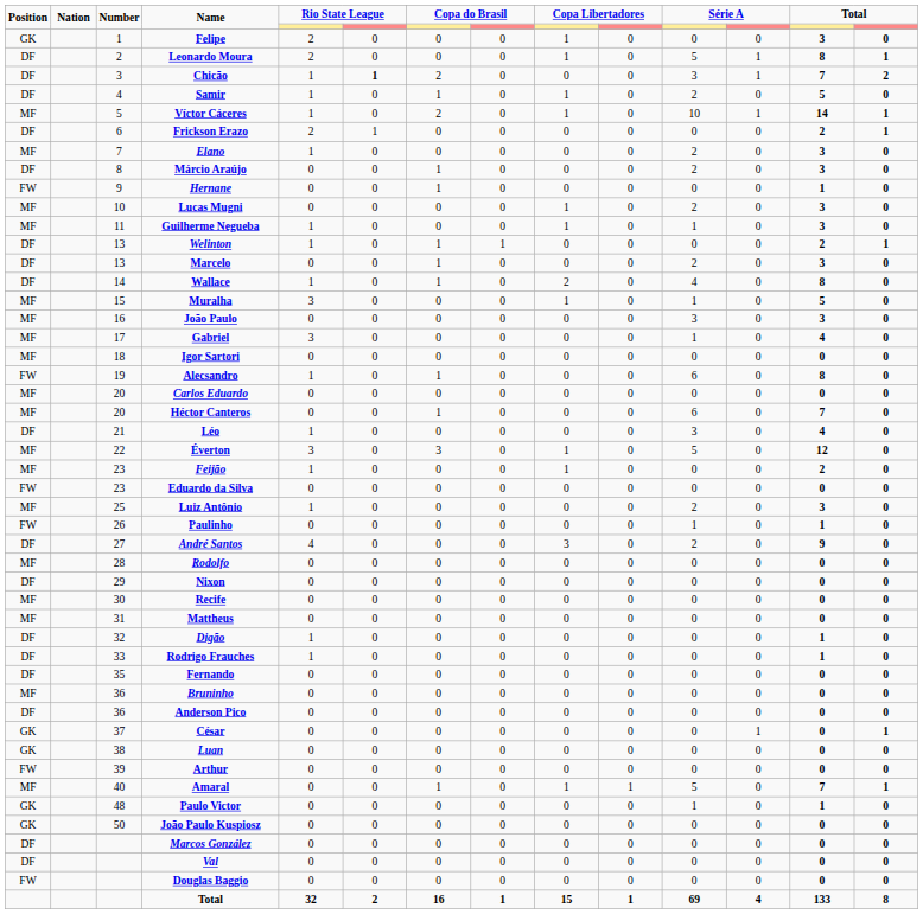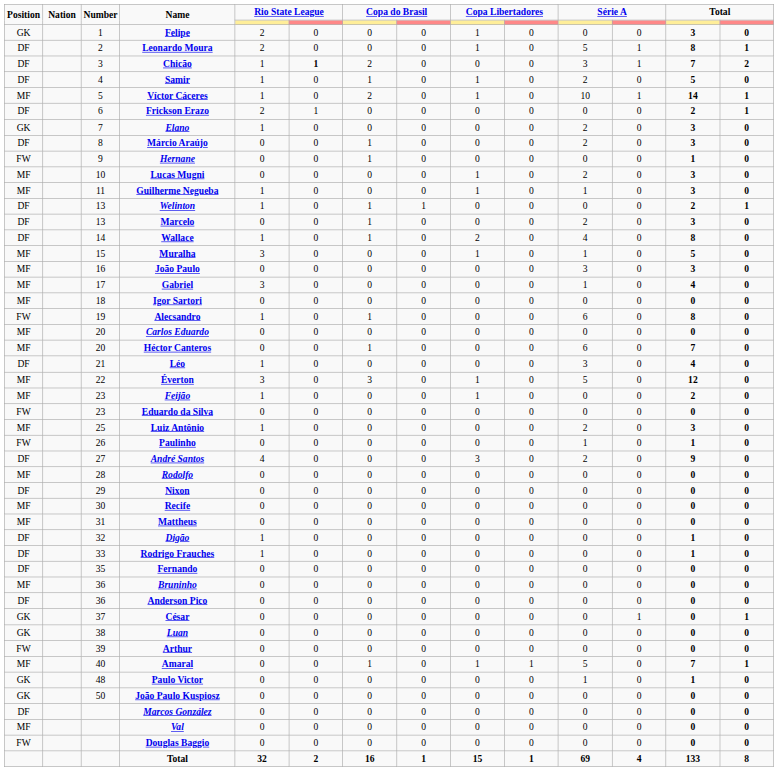 <table class="wikitable" style="font-size: 95%; text-align: center;">
 <tr>
 <td rowspan="2"  style="width:5%; text-align:center;"><strong>Position</strong></td>
 <td rowspan="2"  style="width:5%; text-align:center;"><strong>Nation</strong></td>
 <td rowspan="2"  style="width:5%; text-align:center;"><strong>Number</strong></td>
 <td rowspan="2"  style="width:15%; text-align:center;"><strong>Name</strong></td>
 <td colspan="2" style="text-align:center;"><strong><a href='#'>Rio State League</a></strong></td>
 <td colspan="2" style="text-align:center;"><strong><a href='#'>Copa do Brasil</a></strong></td>
 <td colspan="2" style="text-align:center;"><strong><a href='#'>Copa Libertadores</a></strong></td>
 <td colspan="2" style="text-align:center;"><strong><a href='#'>Série A</a></strong></td>
 <td colspan="2" style="text-align:center;"><strong>Total</strong></td>
 </tr>
 <tr>
 <th style="width:60px; background:#fe9;"></th>
 <th style="width:60px; background:#ff8888;"></th>
 <th style="width:60px; background:#fe9;"></th>
 <th style="width:60px; background:#ff8888;"></th>
 <th style="width:60px; background:#fe9;"></th>
 <th style="width:60px; background:#ff8888;"></th>
 <th style="width:60px; background:#fe9;"></th>
 <th style="width:60px; background:#ff8888;"></th>
 <th style="width:60px; background:#fe9;"></th>
 <th style="width:60px; background:#ff8888;"></th>
 </tr>
 <tr>
 <td>GK</td>
 <td></td>
 <td>1</td>
 <td><strong><a href='#'>Felipe</a></strong></td>
 <td>2</td>
 <td>0</td>
 <td>0</td>
 <td>0</td>
 <td>1</td>
 <td>0</td>
 <td>0</td>
 <td>0</td>
 <td><strong>3</strong></td>
 <td><strong>0</strong></td>
 </tr>
 <tr>
 <td>DF</td>
 <td></td>
 <td>2</td>
 <td><strong><a href='#'>Leonardo Moura</a></strong></td>
 <td>2</td>
 <td>0</td>
 <td>0</td>
 <td>0</td>
 <td>1</td>
 <td>0</td>
 <td>5</td>
 <td>1</td>
 <td><strong>8</strong></td>
 <td><strong>1</strong></td>
 </tr>
 <tr>
 <td>DF</td>
 <td></td>
 <td>3</td>
 <td><strong><a href='#'>Chicão</a></strong></td>
 <td>1</td>
 <td><strong>1</strong></td>
 <td>2</td>
 <td>0</td>
 <td>0</td>
 <td>0</td>
 <td>3</td>
 <td>1</td>
 <td><strong>7</strong></td>
 <td><strong>2</strong></td>
 </tr>
 <tr>
 <td>DF</td>
 <td></td>
 <td>4</td>
 <td><strong><a href='#'>Samir</a></strong></td>
 <td>1</td>
 <td>0</td>
 <td>1</td>
 <td>0</td>
 <td>1</td>
 <td>0</td>
 <td>2</td>
 <td>0</td>
 <td><strong>5</strong></td>
 <td><strong>0</strong></td>
 </tr>
 <tr>
 <td>MF</td>
 <td></td>
 <td>5</td>
 <td><strong><a href='#'>Víctor Cáceres</a></strong></td>
 <td>1</td>
 <td>0</td>
 <td>2</td>
 <td>0</td>
 <td>1</td>
 <td>0</td>
 <td>10</td>
 <td>1</td>
 <td><strong>14</strong></td>
 <td><strong>1</strong></td>
 </tr>
 <tr>
 <td>DF</td>
 <td></td>
 <td>6</td>
 <td><strong><a href='#'>Frickson Erazo</a></strong></td>
 <td>2</td>
 <td>1</td>
 <td>0</td>
 <td>0</td>
 <td>0</td>
 <td>0</td>
 <td>0</td>
 <td>0</td>
 <td><strong>2</strong></td>
 <td><strong>1</strong></td>
 </tr>
 <tr>
-<td>MF</td>
+<td>GK</td>
 <td></td>
 <td>7</td>
 <td><strong><em><a href='#'>Elano</a></em></strong></td>
 <td>1</td>
 <td>0</td>
 <td>0</td>
 <td>0</td>
 <td>0</td>
 <td>0</td>
 <td>2</td>
 <td>0</td>
 <td><strong>3</strong></td>
 <td><strong>0</strong></td>
 </tr>
 <tr>
 <td>DF</td>
 <td></td>
 <td>8</td>
 <td><strong><a href='#'>Márcio Araújo</a></strong></td>
 <td>0</td>
 <td>0</td>
 <td>1</td>
 <td>0</td>
 <td>0</td>
 <td>0</td>
 <td>2</td>
 <td>0</td>
 <td><strong>3</strong></td>
 <td><strong>0</strong></td>
 </tr>
 <tr>
 <td>FW</td>
 <td></td>
 <td>9</td>
 <td><strong><em><a href='#'>Hernane</a></em></strong></td>
 <td>0</td>
 <td>0</td>
 <td>1</td>
 <td>0</td>
 <td>0</td>
 <td>0</td>
 <td>0</td>
 <td>0</td>
 <td><strong>1</strong></td>
 <td><strong>0</strong></td>
 </tr>
 <tr>
 <td>MF</td>
 <td></td>
 <td>10</td>
 <td><strong><a href='#'>Lucas Mugni</a></strong></td>
 <td>0</td>
 <td>0</td>
 <td>0</td>
 <td>0</td>
 <td>1</td>
 <td>0</td>
 <td>2</td>
 <td>0</td>
 <td><strong>3</strong></td>
 <td><strong>0</strong></td>
 </tr>
 <tr>
 <td>MF</td>
 <td></td>
 <td>11</td>
 <td><strong><a href='#'>Guilherme Negueba</a></strong></td>
 <td>1</td>
 <td>0</td>
 <td>0</td>
 <td>0</td>
 <td>1</td>
 <td>0</td>
 <td>1</td>
 <td>0</td>
 <td><strong>3</strong></td>
 <td><strong>0</strong></td>
 </tr>
 <tr>
 <td>DF</td>
 <td></td>
 <td>13</td>
 <td><strong><em><a href='#'>Welinton</a></em></strong></td>
 <td>1</td>
 <td>0</td>
 <td>1</td>
 <td>1</td>
 <td>0</td>
 <td>0</td>
 <td>0</td>
 <td>0</td>
 <td><strong>2</strong></td>
 <td><strong>1</strong></td>
 </tr>
 <tr>
 <td>DF</td>
 <td></td>
 <td>13</td>
 <td><strong><a href='#'>Marcelo</a></strong></td>
 <td>0</td>
 <td>0</td>
 <td>1</td>
 <td>0</td>
 <td>0</td>
 <td>0</td>
 <td>2</td>
 <td>0</td>
 <td><strong>3</strong></td>
 <td><strong>0</strong></td>
 </tr>
 <tr>
 <td>DF</td>
 <td></td>
 <td>14</td>
 <td><strong><a href='#'>Wallace</a></strong></td>
 <td>1</td>
 <td>0</td>
 <td>1</td>
 <td>0</td>
 <td>2</td>
 <td>0</td>
 <td>4</td>
 <td>0</td>
 <td><strong>8</strong></td>
 <td><strong>0</strong></td>
 </tr>
 <tr>
 <td>MF</td>
 <td></td>
 <td>15</td>
 <td><strong><a href='#'>Muralha</a></strong></td>
 <td>3</td>
 <td>0</td>
 <td>0</td>
 <td>0</td>
 <td>1</td>
 <td>0</td>
 <td>1</td>
 <td>0</td>
 <td><strong>5</strong></td>
 <td><strong>0</strong></td>
 </tr>
 <tr>
 <td>MF</td>
 <td></td>
 <td>16</td>
 <td><strong><a href='#'>João Paulo</a></strong></td>
 <td>0</td>
 <td>0</td>
 <td>0</td>
 <td>0</td>
 <td>0</td>
 <td>0</td>
 <td>3</td>
 <td>0</td>
 <td><strong>3</strong></td>
 <td><strong>0</strong></td>
 </tr>
 <tr>
 <td>MF</td>
 <td></td>
 <td>17</td>
 <td><strong><a href='#'>Gabriel</a></strong></td>
 <td>3</td>
 <td>0</td>
 <td>0</td>
 <td>0</td>
 <td>0</td>
 <td>0</td>
 <td>1</td>
 <td>0</td>
 <td><strong>4</strong></td>
 <td><strong>0</strong></td>
 </tr>
 <tr>
 <td>MF</td>
 <td></td>
 <td>18</td>
 <td><strong><a href='#'>Igor Sartori</a></strong></td>
 <td>0</td>
 <td>0</td>
 <td>0</td>
 <td>0</td>
 <td>0</td>
 <td>0</td>
 <td>0</td>
 <td>0</td>
 <td><strong>0</strong></td>
 <td><strong>0</strong></td>
 </tr>
 <tr>
 <td>FW</td>
 <td></td>
 <td>19</td>
 <td><strong><a href='#'>Alecsandro</a></strong></td>
 <td>1</td>
 <td>0</td>
 <td>1</td>
 <td>0</td>
 <td>0</td>
 <td>0</td>
 <td>6</td>
 <td>0</td>
 <td><strong>8</strong></td>
 <td><strong>0</strong></td>
 </tr>
 <tr>
 <td>MF</td>
 <td></td>
 <td>20</td>
 <td><strong><em><a href='#'>Carlos Eduardo</a></em></strong></td>
 <td>0</td>
 <td>0</td>
 <td>0</td>
 <td>0</td>
 <td>0</td>
 <td>0</td>
 <td>0</td>
 <td>0</td>
 <td><strong>0</strong></td>
 <td><strong>0</strong></td>
 </tr>
 <tr>
 <td>MF</td>
 <td></td>
 <td>20</td>
 <td><strong><a href='#'>Héctor Canteros</a></strong></td>
 <td>0</td>
 <td>0</td>
 <td>1</td>
 <td>0</td>
 <td>0</td>
 <td>0</td>
 <td>6</td>
 <td>0</td>
 <td><strong>7</strong></td>
 <td><strong>0</strong></td>
 </tr>
 <tr>
 <td>DF</td>
 <td></td>
 <td>21</td>
 <td><strong><a href='#'>Léo</a></strong></td>
 <td>1</td>
 <td>0</td>
 <td>0</td>
 <td>0</td>
 <td>0</td>
 <td>0</td>
 <td>3</td>
 <td>0</td>
 <td><strong>4</strong></td>
 <td><strong>0</strong></td>
 </tr>
 <tr>
 <td>MF</td>
 <td></td>
 <td>22</td>
 <td><strong><a href='#'>Éverton</a></strong></td>
 <td>3</td>
 <td>0</td>
 <td>3</td>
 <td>0</td>
 <td>1</td>
 <td>0</td>
 <td>5</td>
 <td>0</td>
 <td><strong>12</strong></td>
 <td><strong>0</strong></td>
 </tr>
 <tr>
 <td>MF</td>
 <td></td>
 <td>23</td>
 <td><strong><em><a href='#'>Feijão</a></em></strong></td>
 <td>1</td>
 <td>0</td>
 <td>0</td>
 <td>0</td>
 <td>1</td>
 <td>0</td>
 <td>0</td>
 <td>0</td>
 <td><strong>2</strong></td>
 <td><strong>0</strong></td>
 </tr>
 <tr>
 <td>FW</td>
 <td></td>
 <td>23</td>
 <td><strong><a href='#'>Eduardo da Silva</a></strong></td>
 <td>0</td>
 <td>0</td>
 <td>0</td>
 <td>0</td>
 <td>0</td>
 <td>0</td>
 <td>0</td>
 <td>0</td>
 <td><strong>0</strong></td>
 <td><strong>0</strong></td>
 </tr>
 <tr>
 <td>MF</td>
 <td></td>
 <td>25</td>
 <td><strong><a href='#'>Luiz Antônio</a></strong></td>
 <td>1</td>
 <td>0</td>
 <td>0</td>
 <td>0</td>
 <td>0</td>
 <td>0</td>
 <td>2</td>
 <td>0</td>
 <td><strong>3</strong></td>
 <td><strong>0</strong></td>
 </tr>
 <tr>
 <td>FW</td>
 <td></td>
 <td>26</td>
 <td><strong><a href='#'>Paulinho</a></strong></td>
 <td>0</td>
 <td>0</td>
 <td>0</td>
 <td>0</td>
 <td>0</td>
 <td>0</td>
 <td>1</td>
 <td>0</td>
 <td><strong>1</strong></td>
 <td><strong>0</strong></td>
 </tr>
 <tr>
 <td>DF</td>
 <td></td>
 <td>27</td>
 <td><strong><em><a href='#'>André Santos</a></em></strong></td>
 <td>4</td>
 <td>0</td>
 <td>0</td>
 <td>0</td>
 <td>3</td>
 <td>0</td>
 <td>2</td>
 <td>0</td>
 <td><strong>9</strong></td>
 <td><strong>0</strong></td>
 </tr>
 <tr>
 <td>MF</td>
 <td></td>
 <td>28</td>
 <td><strong><em><a href='#'>Rodolfo</a></em></strong></td>
 <td>0</td>
 <td>0</td>
 <td>0</td>
 <td>0</td>
 <td>0</td>
 <td>0</td>
 <td>0</td>
 <td>0</td>
 <td><strong>0</strong></td>
 <td><strong>0</strong></td>
 </tr>
 <tr>
 <td>DF</td>
 <td></td>
 <td>29</td>
 <td><strong><a href='#'>Nixon</a></strong></td>
 <td>0</td>
 <td>0</td>
 <td>0</td>
 <td>0</td>
 <td>0</td>
 <td>0</td>
 <td>0</td>
 <td>0</td>
 <td><strong>0</strong></td>
 <td><strong>0</strong></td>
 </tr>
 <tr>
 <td>MF</td>
 <td></td>
 <td>30</td>
 <td><strong><a href='#'>Recife</a></strong></td>
 <td>0</td>
 <td>0</td>
 <td>0</td>
 <td>0</td>
 <td>0</td>
 <td>0</td>
 <td>0</td>
 <td>0</td>
 <td><strong>0</strong></td>
 <td><strong>0</strong></td>
 </tr>
 <tr>
 <td>MF</td>
 <td></td>
 <td>31</td>
 <td><strong><a href='#'>Mattheus</a></strong></td>
 <td>0</td>
 <td>0</td>
 <td>0</td>
 <td>0</td>
 <td>0</td>
 <td>0</td>
 <td>0</td>
 <td>0</td>
 <td><strong>0</strong></td>
 <td><strong>0</strong></td>
 </tr>
 <tr>
 <td>DF</td>
 <td></td>
 <td>32</td>
 <td><strong><em><a href='#'>Digão</a></em></strong></td>
 <td>1</td>
 <td>0</td>
 <td>0</td>
 <td>0</td>
 <td>0</td>
 <td>0</td>
 <td>0</td>
 <td>0</td>
 <td><strong>1</strong></td>
 <td><strong>0</strong></td>
 </tr>
 <tr>
 <td>DF</td>
 <td></td>
 <td>33</td>
 <td><strong><a href='#'>Rodrigo Frauches</a></strong></td>
 <td>1</td>
 <td>0</td>
 <td>0</td>
 <td>0</td>
 <td>0</td>
 <td>0</td>
 <td>0</td>
 <td>0</td>
 <td><strong>1</strong></td>
 <td><strong>0</strong></td>
 </tr>
 <tr>
 <td>DF</td>
 <td></td>
 <td>35</td>
 <td><strong><a href='#'>Fernando</a></strong></td>
 <td>0</td>
 <td>0</td>
 <td>0</td>
 <td>0</td>
 <td>0</td>
 <td>0</td>
 <td>0</td>
 <td>0</td>
 <td><strong>0</strong></td>
 <td><strong>0</strong></td>
 </tr>
 <tr>
 <td>MF</td>
 <td></td>
 <td>36</td>
 <td><strong><em><a href='#'>Bruninho</a></em></strong></td>
 <td>0</td>
 <td>0</td>
 <td>0</td>
 <td>0</td>
 <td>0</td>
 <td>0</td>
 <td>0</td>
 <td>0</td>
 <td><strong>0</strong></td>
 <td><strong>0</strong></td>
 </tr>
 <tr>
 <td>DF</td>
 <td></td>
 <td>36</td>
 <td><strong><a href='#'>Anderson Pico</a></strong></td>
 <td>0</td>
 <td>0</td>
 <td>0</td>
 <td>0</td>
 <td>0</td>
 <td>0</td>
 <td>0</td>
 <td>0</td>
 <td><strong>0</strong></td>
 <td><strong>0</strong></td>
 </tr>
 <tr>
 <td>GK</td>
 <td></td>
 <td>37</td>
 <td><strong><a href='#'>César</a></strong></td>
 <td>0</td>
 <td>0</td>
 <td>0</td>
 <td>0</td>
 <td>0</td>
 <td>0</td>
 <td>0</td>
 <td>1</td>
 <td><strong>0</strong></td>
 <td><strong>1</strong></td>
 </tr>
 <tr>
 <td>GK</td>
 <td></td>
 <td>38</td>
 <td><strong><em><a href='#'>Luan</a></em></strong></td>
 <td>0</td>
 <td>0</td>
 <td>0</td>
 <td>0</td>
 <td>0</td>
 <td>0</td>
 <td>0</td>
 <td>0</td>
 <td><strong>0</strong></td>
 <td><strong>0</strong></td>
 </tr>
 <tr>
 <td>FW</td>
 <td></td>
 <td>39</td>
 <td><strong><a href='#'>Arthur</a></strong></td>
 <td>0</td>
 <td>0</td>
 <td>0</td>
 <td>0</td>
 <td>0</td>
 <td>0</td>
 <td>0</td>
 <td>0</td>
 <td><strong>0</strong></td>
 <td><strong>0</strong></td>
 </tr>
 <tr>
 <td>MF</td>
 <td></td>
 <td>40</td>
 <td><strong><a href='#'>Amaral</a></strong></td>
 <td>0</td>
 <td>0</td>
 <td>1</td>
 <td>0</td>
 <td>1</td>
 <td>1</td>
 <td>5</td>
 <td>0</td>
 <td><strong>7</strong></td>
 <td><strong>1</strong></td>
 </tr>
 <tr>
 <td>GK</td>
 <td></td>
 <td>48</td>
 <td><strong><a href='#'>Paulo Victor</a></strong></td>
 <td>0</td>
 <td>0</td>
 <td>0</td>
 <td>0</td>
 <td>0</td>
 <td>0</td>
 <td>1</td>
 <td>0</td>
 <td><strong>1</strong></td>
 <td><strong>0</strong></td>
 </tr>
 <tr>
 <td>GK</td>
 <td></td>
 <td>50</td>
 <td><strong><a href='#'>João Paulo Kuspiosz</a></strong></td>
 <td>0</td>
 <td>0</td>
 <td>0</td>
 <td>0</td>
 <td>0</td>
 <td>0</td>
 <td>0</td>
 <td>0</td>
 <td><strong>0</strong></td>
 <td><strong>0</strong></td>
 </tr>
 <tr>
 <td>DF</td>
 <td></td>
 <td></td>
 <td><strong><em><a href='#'>Marcos González</a></em></strong></td>
 <td>0</td>
 <td>0</td>
 <td>0</td>
 <td>0</td>
 <td>0</td>
 <td>0</td>
 <td>0</td>
 <td>0</td>
 <td><strong>0</strong></td>
 <td><strong>0</strong></td>
 </tr>
 <tr>
-<td>DF</td>
+<td>MF</td>
 <td></td>
 <td></td>
 <td><strong><em><a href='#'>Val</a></em></strong></td>
 <td>0</td>
 <td>0</td>
 <td>0</td>
 <td>0</td>
 <td>0</td>
 <td>0</td>
 <td>0</td>
 <td>0</td>
 <td><strong>0</strong></td>
 <td><strong>0</strong></td>
 </tr>
 <tr>
 <td>FW</td>
 <td></td>
 <td></td>
 <td><strong><a href='#'>Douglas Baggio</a></strong></td>
 <td>0</td>
 <td>0</td>
 <td>0</td>
 <td>0</td>
 <td>0</td>
 <td>0</td>
 <td>0</td>
 <td>0</td>
 <td><strong>0</strong></td>
 <td><strong>0</strong></td>
 </tr>
 <tr>
 <td></td>
 <td></td>
 <td></td>
 <td><strong>Total</strong></td>
 <td><strong>32</strong></td>
 <td><strong>2</strong></td>
 <td><strong>16</strong></td>
 <td><strong>1</strong></td>
 <td><strong>15</strong></td>
 <td><strong>1</strong></td>
 <td><strong>69</strong></td>
 <td><strong>4</strong></td>
 <td><strong>133</strong></td>
 <td><strong>8</strong></td>
 </tr>
 </table>
